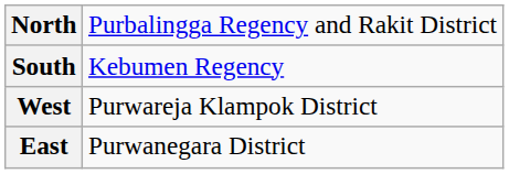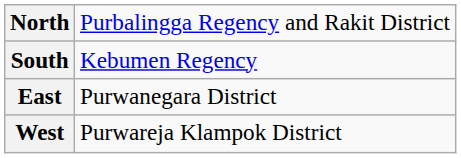 <table class="wikitable sortable">
 <tr>
 <th>North</th>
 <td><a href='#'>Purbalingga Regency</a> and Rakit District</td>
 </tr>
 <tr>
 <th>South</th>
 <td><a href='#'>Kebumen Regency</a></td>
 </tr>
 <tr>
+<th>East</th>
+<td>Purwanegara District</td>
+</tr>
+<tr>
 <th>West</th>
 <td>Purwareja Klampok District</td>
 </tr>
-<tr>
-<th>East</th>
-<td>Purwanegara District</td>
-</tr>
 </table>
